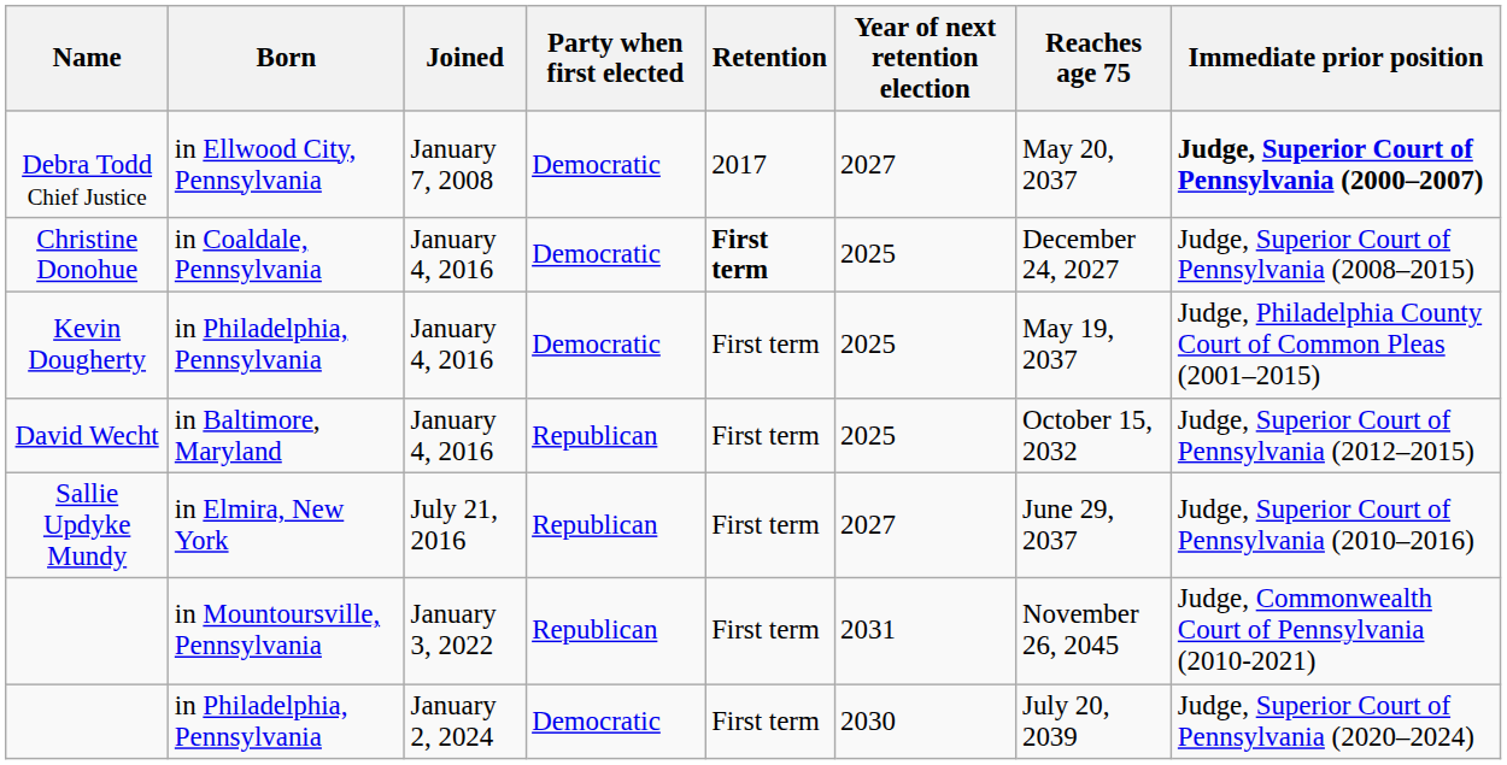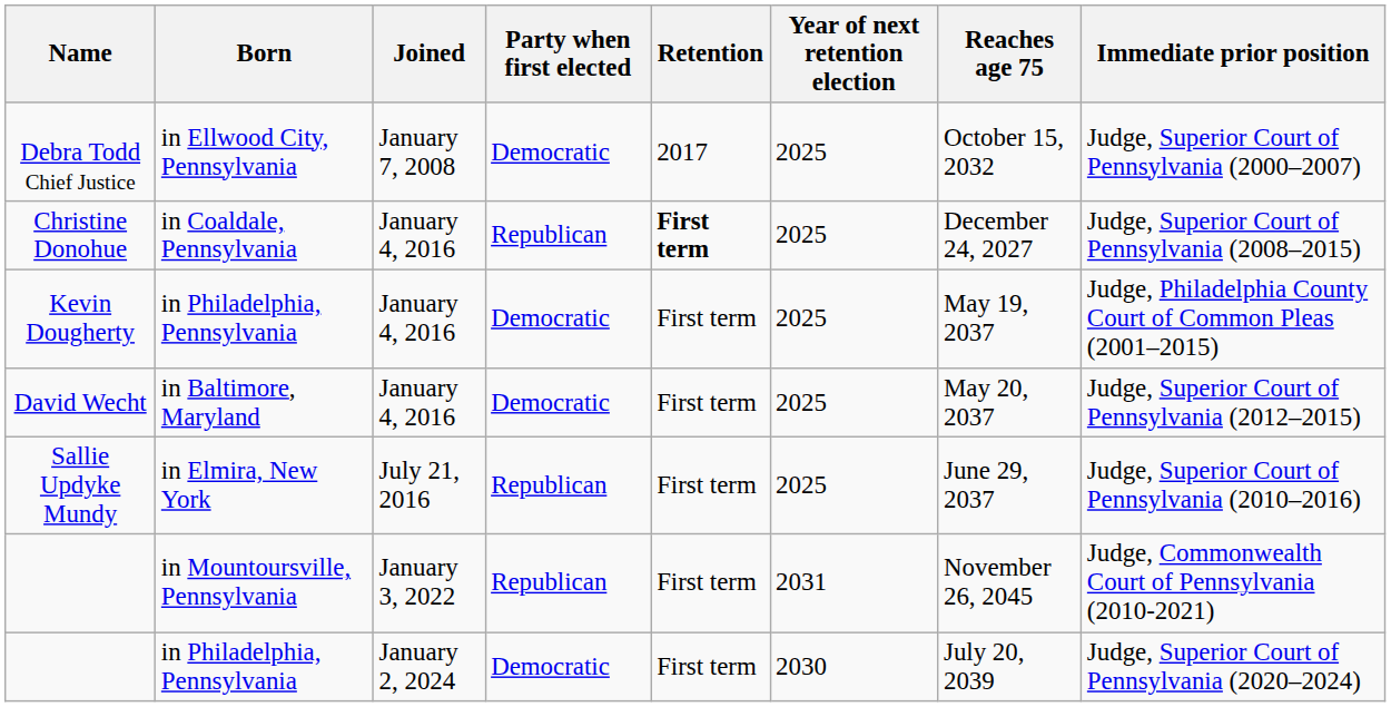 <table class="wikitable sortable">
 <tr>
 <th>Name</th>
 <th>Born</th>
 <th>Joined</th>
 <th>Party when first elected</th>
 <th>Retention</th>
 <th>Year of next retention election</th>
 <th>Reaches age 75</th>
 <th>Immediate prior position</th>
 </tr>
 <tr>
 <td align="center"><br><a href='#'>Debra Todd</a> <br><small>Chief Justice</small></td>
 <td> in <a href='#'>Ellwood City, Pennsylvania</a></td>
 <td>January 7, 2008</td>
 <td><a href='#'>Democratic</a></td>
 <td>2017</td>
-<td>2027</td>
-<td>May 20, 2037</td>
-<td><strong>Judge, <a href='#'>Superior Court of Pennsylvania</a> (2000–2007)</strong></td>
+<td>2025</td>
+<td>October 15, 2032</td>
+<td>Judge, <a href='#'>Superior Court of Pennsylvania</a> (2000–2007)</td>
 </tr>
 <tr>
 <td align="center"><a href='#'>Christine Donohue</a></td>
 <td> in <a href='#'>Coaldale, Pennsylvania</a></td>
 <td>January 4, 2016</td>
-<td><a href='#'>Democratic</a></td>
+<td><a href='#'>Republican</a></td>
 <td><strong>First term</strong></td>
 <td>2025</td>
 <td>December 24, 2027</td>
 <td>Judge, <a href='#'>Superior Court of Pennsylvania</a> (2008–2015)</td>
 </tr>
 <tr>
 <td align="center"><a href='#'>Kevin Dougherty</a></td>
 <td> in <a href='#'>Philadelphia, Pennsylvania</a></td>
 <td>January 4, 2016</td>
 <td><a href='#'>Democratic</a></td>
 <td>First term</td>
 <td>2025</td>
 <td>May 19, 2037</td>
 <td>Judge, <a href='#'>Philadelphia County</a> <a href='#'>Court of Common Pleas</a> (2001–2015)</td>
 </tr>
 <tr>
 <td align="center"><a href='#'>David Wecht</a></td>
 <td> in <a href='#'>Baltimore</a>, <a href='#'>Maryland</a></td>
 <td>January 4, 2016</td>
-<td><a href='#'>Republican</a></td>
+<td><a href='#'>Democratic</a></td>
 <td>First term</td>
 <td>2025</td>
-<td>October 15, 2032</td>
+<td>May 20, 2037</td>
 <td>Judge, <a href='#'>Superior Court of Pennsylvania</a> (2012–2015)</td>
 </tr>
 <tr>
 <td align="center"><a href='#'>Sallie Updyke Mundy</a></td>
 <td> in <a href='#'>Elmira, New York</a></td>
 <td>July 21, 2016</td>
 <td><a href='#'>Republican</a></td>
 <td>First term</td>
-<td>2027</td>
+<td>2025</td>
 <td>June 29, 2037</td>
 <td>Judge, <a href='#'>Superior Court of Pennsylvania</a> (2010–2016)</td>
 </tr>
 <tr>
 <td align="center"></td>
 <td> in <a href='#'>Mountoursville, Pennsylvania</a></td>
 <td>January 3, 2022</td>
 <td><a href='#'>Republican</a></td>
 <td>First term</td>
 <td>2031</td>
 <td>November 26, 2045</td>
 <td>Judge, <a href='#'>Commonwealth Court of Pennsylvania</a> (2010-2021)</td>
 </tr>
 <tr>
 <td align="center"></td>
 <td> in <a href='#'>Philadelphia, Pennsylvania</a></td>
 <td>January 2, 2024</td>
 <td><a href='#'>Democratic</a></td>
 <td>First term</td>
 <td>2030</td>
 <td>July 20, 2039</td>
 <td>Judge, <a href='#'>Superior Court of Pennsylvania</a> (2020–2024)</td>
 </tr>
 </table>
